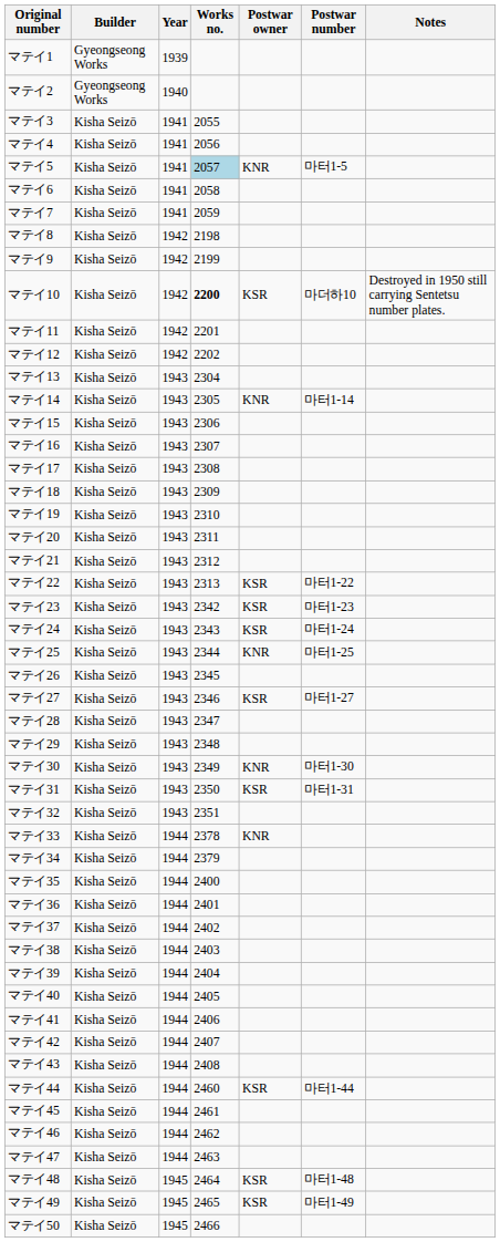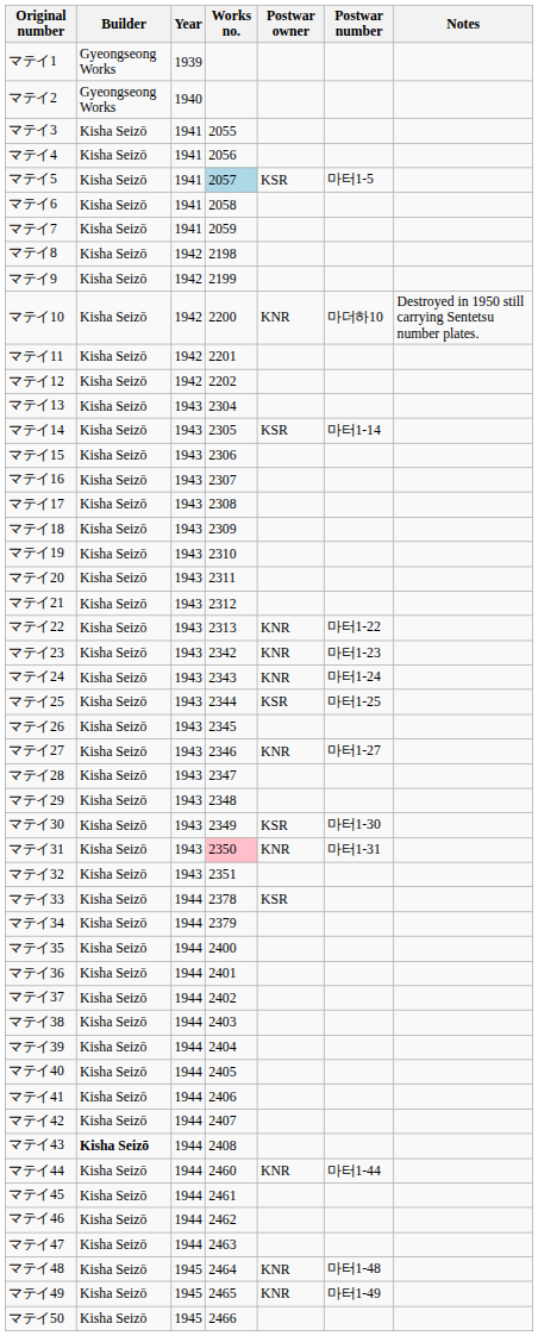 <table class="wikitable">
 <tr>
 <th>Original number</th>
 <th>Builder</th>
 <th>Year</th>
 <th>Works no.</th>
 <th>Postwar owner</th>
 <th>Postwar number</th>
 <th>Notes</th>
 </tr>
 <tr>
 <td>マテイ1</td>
 <td>Gyeongseong Works</td>
 <td>1939</td>
 <td></td>
 <td></td>
 <td></td>
 <td></td>
 </tr>
 <tr>
 <td>マテイ2</td>
 <td>Gyeongseong Works</td>
 <td>1940</td>
 <td></td>
 <td></td>
 <td></td>
 <td></td>
 </tr>
 <tr>
 <td>マテイ3</td>
 <td>Kisha Seizō</td>
 <td>1941</td>
 <td>2055</td>
 <td></td>
 <td></td>
 <td></td>
 </tr>
 <tr>
 <td>マテイ4</td>
 <td>Kisha Seizō</td>
 <td>1941</td>
 <td>2056</td>
 <td></td>
 <td></td>
 <td></td>
 </tr>
 <tr>
 <td>マテイ5</td>
 <td>Kisha Seizō</td>
 <td>1941</td>
 <td style="background: lightblue;">2057</td>
-<td>KNR</td>
+<td>KSR</td>
 <td>마터1-5</td>
 <td></td>
 </tr>
 <tr>
 <td>マテイ6</td>
 <td>Kisha Seizō</td>
 <td>1941</td>
 <td>2058</td>
 <td></td>
 <td></td>
 <td></td>
 </tr>
 <tr>
 <td>マテイ7</td>
 <td>Kisha Seizō</td>
 <td>1941</td>
 <td>2059</td>
 <td></td>
 <td></td>
 <td></td>
 </tr>
 <tr>
 <td>マテイ8</td>
 <td>Kisha Seizō</td>
 <td>1942</td>
 <td>2198</td>
 <td></td>
 <td></td>
 <td></td>
 </tr>
 <tr>
 <td>マテイ9</td>
 <td>Kisha Seizō</td>
 <td>1942</td>
 <td>2199</td>
 <td></td>
 <td></td>
 <td></td>
 </tr>
 <tr>
 <td>マテイ10</td>
 <td>Kisha Seizō</td>
 <td>1942</td>
-<td><strong>2200</strong></td>
-<td>KSR</td>
+<td>2200</td>
+<td>KNR</td>
 <td>마더하10</td>
 <td>Destroyed in 1950 still carrying Sentetsu number plates.</td>
 </tr>
 <tr>
 <td>マテイ11</td>
 <td>Kisha Seizō</td>
 <td>1942</td>
 <td>2201</td>
 <td></td>
 <td></td>
 <td></td>
 </tr>
 <tr>
 <td>マテイ12</td>
 <td>Kisha Seizō</td>
 <td>1942</td>
 <td>2202</td>
 <td></td>
 <td></td>
 <td></td>
 </tr>
 <tr>
 <td>マテイ13</td>
 <td>Kisha Seizō</td>
 <td>1943</td>
 <td>2304</td>
 <td></td>
 <td></td>
 <td></td>
 </tr>
 <tr>
 <td>マテイ14</td>
 <td>Kisha Seizō</td>
 <td>1943</td>
 <td>2305</td>
-<td>KNR</td>
+<td>KSR</td>
 <td>마터1-14</td>
 <td></td>
 </tr>
 <tr>
 <td>マテイ15</td>
 <td>Kisha Seizō</td>
 <td>1943</td>
 <td>2306</td>
 <td></td>
 <td></td>
 <td></td>
 </tr>
 <tr>
 <td>マテイ16</td>
 <td>Kisha Seizō</td>
 <td>1943</td>
 <td>2307</td>
 <td></td>
 <td></td>
 <td></td>
 </tr>
 <tr>
 <td>マテイ17</td>
 <td>Kisha Seizō</td>
 <td>1943</td>
 <td>2308</td>
 <td></td>
 <td></td>
 <td></td>
 </tr>
 <tr>
 <td>マテイ18</td>
 <td>Kisha Seizō</td>
 <td>1943</td>
 <td>2309</td>
 <td></td>
 <td></td>
 <td></td>
 </tr>
 <tr>
 <td>マテイ19</td>
 <td>Kisha Seizō</td>
 <td>1943</td>
 <td>2310</td>
 <td></td>
 <td></td>
 <td></td>
 </tr>
 <tr>
 <td>マテイ20</td>
 <td>Kisha Seizō</td>
 <td>1943</td>
 <td>2311</td>
 <td></td>
 <td></td>
 <td></td>
 </tr>
 <tr>
 <td>マテイ21</td>
 <td>Kisha Seizō</td>
 <td>1943</td>
 <td>2312</td>
 <td></td>
 <td></td>
 <td></td>
 </tr>
 <tr>
 <td>マテイ22</td>
 <td>Kisha Seizō</td>
 <td>1943</td>
 <td>2313</td>
-<td>KSR</td>
+<td>KNR</td>
 <td>마터1-22</td>
 <td></td>
 </tr>
 <tr>
 <td>マテイ23</td>
 <td>Kisha Seizō</td>
 <td>1943</td>
 <td>2342</td>
-<td>KSR</td>
+<td>KNR</td>
 <td>마터1-23</td>
 <td></td>
 </tr>
 <tr>
 <td>マテイ24</td>
 <td>Kisha Seizō</td>
 <td>1943</td>
 <td>2343</td>
-<td>KSR</td>
+<td>KNR</td>
 <td>마터1-24</td>
 <td></td>
 </tr>
 <tr>
 <td>マテイ25</td>
 <td>Kisha Seizō</td>
 <td>1943</td>
 <td>2344</td>
-<td>KNR</td>
+<td>KSR</td>
 <td>마터1-25</td>
 <td></td>
 </tr>
 <tr>
 <td>マテイ26</td>
 <td>Kisha Seizō</td>
 <td>1943</td>
 <td>2345</td>
 <td></td>
 <td></td>
 <td></td>
 </tr>
 <tr>
 <td>マテイ27</td>
 <td>Kisha Seizō</td>
 <td>1943</td>
 <td>2346</td>
-<td>KSR</td>
+<td>KNR</td>
 <td>마터1-27</td>
 <td></td>
 </tr>
 <tr>
 <td>マテイ28</td>
 <td>Kisha Seizō</td>
 <td>1943</td>
 <td>2347</td>
 <td></td>
 <td></td>
 <td></td>
 </tr>
 <tr>
 <td>マテイ29</td>
 <td>Kisha Seizō</td>
 <td>1943</td>
 <td>2348</td>
 <td></td>
 <td></td>
 <td></td>
 </tr>
 <tr>
 <td>マテイ30</td>
 <td>Kisha Seizō</td>
 <td>1943</td>
 <td>2349</td>
-<td>KNR</td>
+<td>KSR</td>
 <td>마터1-30</td>
 <td></td>
 </tr>
 <tr>
 <td>マテイ31</td>
 <td>Kisha Seizō</td>
 <td>1943</td>
-<td>2350</td>
-<td>KSR</td>
+<td style="background: pink;">2350</td>
+<td>KNR</td>
 <td>마터1-31</td>
 <td></td>
 </tr>
 <tr>
 <td>マテイ32</td>
 <td>Kisha Seizō</td>
 <td>1943</td>
 <td>2351</td>
 <td></td>
 <td></td>
 <td></td>
 </tr>
 <tr>
 <td>マテイ33</td>
 <td>Kisha Seizō</td>
 <td>1944</td>
 <td>2378</td>
-<td>KNR</td>
+<td>KSR</td>
 <td></td>
 <td></td>
 </tr>
 <tr>
 <td>マテイ34</td>
 <td>Kisha Seizō</td>
 <td>1944</td>
 <td>2379</td>
 <td></td>
 <td></td>
 <td></td>
 </tr>
 <tr>
 <td>マテイ35</td>
 <td>Kisha Seizō</td>
 <td>1944</td>
 <td>2400</td>
 <td></td>
 <td></td>
 <td></td>
 </tr>
 <tr>
 <td>マテイ36</td>
 <td>Kisha Seizō</td>
 <td>1944</td>
 <td>2401</td>
 <td></td>
 <td></td>
 <td></td>
 </tr>
 <tr>
 <td>マテイ37</td>
 <td>Kisha Seizō</td>
 <td>1944</td>
 <td>2402</td>
 <td></td>
 <td></td>
 <td></td>
 </tr>
 <tr>
 <td>マテイ38</td>
 <td>Kisha Seizō</td>
 <td>1944</td>
 <td>2403</td>
 <td></td>
 <td></td>
 <td></td>
 </tr>
 <tr>
 <td>マテイ39</td>
 <td>Kisha Seizō</td>
 <td>1944</td>
 <td>2404</td>
 <td></td>
 <td></td>
 <td></td>
 </tr>
 <tr>
 <td>マテイ40</td>
 <td>Kisha Seizō</td>
 <td>1944</td>
 <td>2405</td>
 <td></td>
 <td></td>
 <td></td>
 </tr>
 <tr>
 <td>マテイ41</td>
 <td>Kisha Seizō</td>
 <td>1944</td>
 <td>2406</td>
 <td></td>
 <td></td>
 <td></td>
 </tr>
 <tr>
 <td>マテイ42</td>
 <td>Kisha Seizō</td>
 <td>1944</td>
 <td>2407</td>
 <td></td>
 <td></td>
 <td></td>
 </tr>
 <tr>
 <td>マテイ43</td>
-<td>Kisha Seizō</td>
+<td><strong>Kisha Seizō</strong></td>
 <td>1944</td>
 <td>2408</td>
 <td></td>
 <td></td>
 <td></td>
 </tr>
 <tr>
 <td>マテイ44</td>
 <td>Kisha Seizō</td>
 <td>1944</td>
 <td>2460</td>
-<td>KSR</td>
+<td>KNR</td>
 <td>마터1-44</td>
 <td></td>
 </tr>
 <tr>
 <td>マテイ45</td>
 <td>Kisha Seizō</td>
 <td>1944</td>
 <td>2461</td>
 <td></td>
 <td></td>
 <td></td>
 </tr>
 <tr>
 <td>マテイ46</td>
 <td>Kisha Seizō</td>
 <td>1944</td>
 <td>2462</td>
 <td></td>
 <td></td>
 <td></td>
 </tr>
 <tr>
 <td>マテイ47</td>
 <td>Kisha Seizō</td>
 <td>1944</td>
 <td>2463</td>
 <td></td>
 <td></td>
 <td></td>
 </tr>
 <tr>
 <td>マテイ48</td>
 <td>Kisha Seizō</td>
 <td>1945</td>
 <td>2464</td>
-<td>KSR</td>
+<td>KNR</td>
 <td>마터1-48</td>
 <td></td>
 </tr>
 <tr>
 <td>マテイ49</td>
 <td>Kisha Seizō</td>
 <td>1945</td>
 <td>2465</td>
-<td>KSR</td>
+<td>KNR</td>
 <td>마터1-49</td>
 <td></td>
 </tr>
 <tr>
 <td>マテイ50</td>
 <td>Kisha Seizō</td>
 <td>1945</td>
 <td>2466</td>
 <td></td>
 <td></td>
 <td></td>
 </tr>
 </table>
